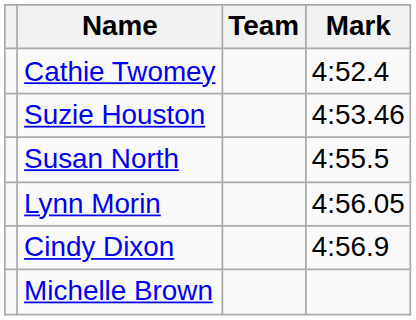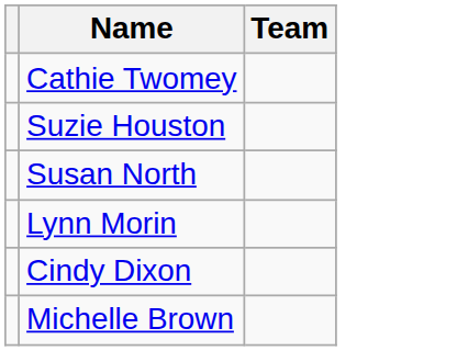 <table class=wikitable>
 <tr>
 <th></th>
 <th>Name</th>
 <th>Team</th>
-<th>Mark</th>
 </tr>
 <tr>
 <td></td>
 <td><a href='#'>Cathie Twomey</a></td>
 <td></td>
-<td>4:52.4</td>
 </tr>
 <tr>
 <td></td>
 <td><a href='#'>Suzie Houston</a></td>
 <td></td>
-<td>4:53.46</td>
 </tr>
 <tr>
 <td></td>
 <td><a href='#'>Susan North</a></td>
 <td></td>
-<td>4:55.5</td>
 </tr>
 <tr>
 <td></td>
 <td><a href='#'>Lynn Morin</a></td>
 <td></td>
-<td>4:56.05</td>
 </tr>
 <tr>
 <td></td>
 <td><a href='#'>Cindy Dixon</a></td>
 <td></td>
-<td>4:56.9</td>
 </tr>
 <tr>
 <td></td>
 <td><a href='#'>Michelle Brown</a></td>
 <td></td>
-<td></td>
 </tr>
 </table>
